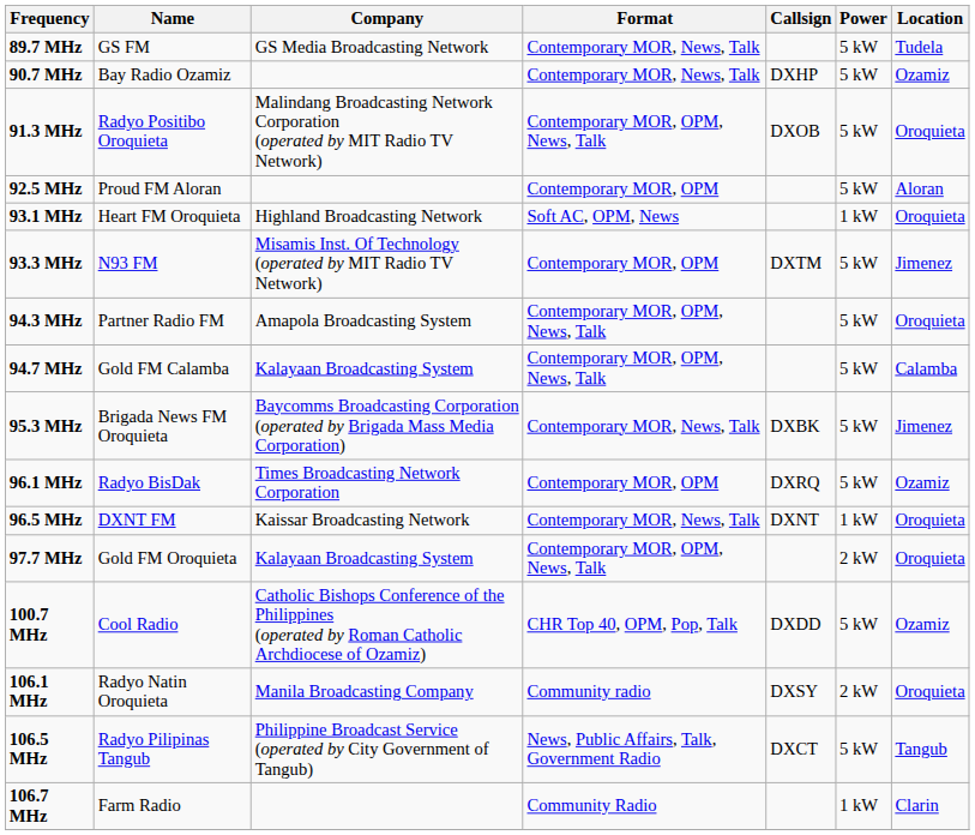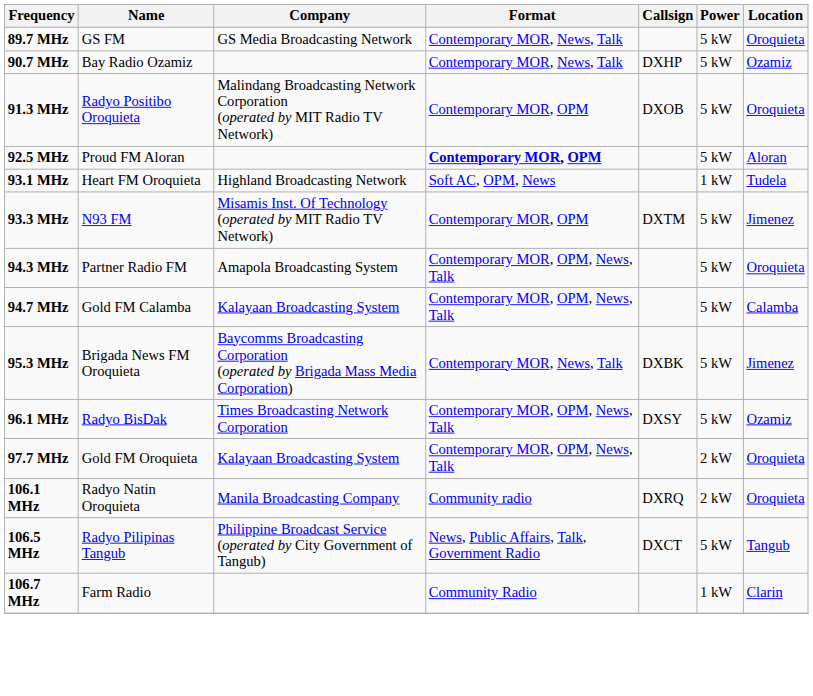 <table class="sortable wikitable" style="width:100%" style="text-align:center;">
 <tr>
 <th>Frequency</th>
 <th>Name</th>
 <th>Company</th>
 <th>Format</th>
 <th>Callsign</th>
 <th>Power</th>
 <th>Location</th>
 </tr>
 <tr>
 <td><strong>89.7 MHz</strong></td>
 <td>GS FM</td>
 <td>GS Media Broadcasting Network</td>
 <td><a href='#'>Contemporary MOR</a>, <a href='#'>News</a>, <a href='#'>Talk</a></td>
 <td></td>
 <td>5 kW</td>
-<td><a href='#'>Tudela</a></td>
+<td><a href='#'>Oroquieta</a></td>
 </tr>
 <tr>
 <td><strong>90.7 MHz</strong></td>
 <td>Bay Radio Ozamiz</td>
 <td></td>
 <td><a href='#'>Contemporary MOR</a>, <a href='#'>News</a>, <a href='#'>Talk</a></td>
 <td>DXHP</td>
 <td>5 kW</td>
 <td><a href='#'>Ozamiz</a></td>
 </tr>
 <tr>
 <td><strong>91.3 MHz</strong></td>
 <td><a href='#'>Radyo Positibo Oroquieta</a></td>
 <td>Malindang Broadcasting Network Corporation<br>(<em>operated by</em> MIT Radio TV Network)</td>
-<td><a href='#'>Contemporary MOR</a>, <a href='#'>OPM</a>, <a href='#'>News</a>, <a href='#'>Talk</a></td>
+<td><a href='#'>Contemporary MOR</a>, <a href='#'>OPM</a></td>
 <td>DXOB</td>
 <td>5 kW</td>
 <td><a href='#'>Oroquieta</a></td>
 </tr>
 <tr>
 <td><strong>92.5 MHz</strong></td>
 <td>Proud FM Aloran</td>
 <td></td>
-<td><a href='#'>Contemporary MOR</a>, <a href='#'>OPM</a></td>
+<td><strong><a href='#'>Contemporary MOR</a>, <a href='#'>OPM</a></strong></td>
 <td></td>
 <td>5 kW</td>
 <td><a href='#'>Aloran</a></td>
 </tr>
 <tr>
 <td><strong>93.1 MHz</strong></td>
 <td>Heart FM Oroquieta</td>
 <td>Highland Broadcasting Network</td>
 <td><a href='#'>Soft AC</a>, <a href='#'>OPM</a>, <a href='#'>News</a></td>
 <td></td>
 <td>1 kW</td>
-<td><a href='#'>Oroquieta</a></td>
+<td><a href='#'>Tudela</a></td>
 </tr>
 <tr>
 <td><strong>93.3 MHz</strong></td>
 <td><a href='#'>N93 FM</a></td>
 <td><a href='#'>Misamis Inst. Of Technology</a><br>(<em>operated by</em> MIT Radio TV Network)</td>
 <td><a href='#'>Contemporary MOR</a>, <a href='#'>OPM</a></td>
 <td>DXTM</td>
 <td>5 kW</td>
 <td><a href='#'>Jimenez</a></td>
 </tr>
 <tr>
 <td><strong>94.3 MHz</strong></td>
 <td>Partner Radio FM</td>
 <td>Amapola Broadcasting System</td>
 <td><a href='#'>Contemporary MOR</a>, <a href='#'>OPM</a>, <a href='#'>News</a>, <a href='#'>Talk</a></td>
 <td></td>
 <td>5 kW</td>
 <td><a href='#'>Oroquieta</a></td>
 </tr>
 <tr>
 <td><strong>94.7 MHz</strong></td>
 <td>Gold FM Calamba</td>
 <td><a href='#'>Kalayaan Broadcasting System</a></td>
 <td><a href='#'>Contemporary MOR</a>, <a href='#'>OPM</a>, <a href='#'>News</a>, <a href='#'>Talk</a></td>
 <td></td>
 <td>5 kW</td>
 <td><a href='#'>Calamba</a></td>
 </tr>
 <tr>
 <td><strong>95.3 MHz</strong></td>
 <td>Brigada News FM Oroquieta</td>
 <td><a href='#'>Baycomms Broadcasting Corporation</a><br>(<em>operated by</em> <a href='#'>Brigada Mass Media Corporation</a>)</td>
 <td><a href='#'>Contemporary MOR</a>, <a href='#'>News</a>, <a href='#'>Talk</a></td>
 <td>DXBK</td>
 <td>5 kW</td>
 <td><a href='#'>Jimenez</a></td>
 </tr>
 <tr>
 <td><strong>96.1 MHz</strong></td>
 <td><a href='#'>Radyo BisDak</a></td>
 <td><a href='#'>Times Broadcasting Network Corporation</a></td>
-<td><a href='#'>Contemporary MOR</a>, <a href='#'>OPM</a></td>
-<td>DXRQ</td>
+<td><a href='#'>Contemporary MOR</a>, <a href='#'>OPM</a>, <a href='#'>News</a>, <a href='#'>Talk</a></td>
+<td>DXSY</td>
 <td>5 kW</td>
 <td><a href='#'>Ozamiz</a></td>
-</tr>
-<tr>
-<td><strong>96.5 MHz</strong></td>
-<td><a href='#'>DXNT FM</a></td>
-<td>Kaissar Broadcasting Network</td>
-<td><a href='#'>Contemporary MOR</a>, <a href='#'>News</a>, <a href='#'>Talk</a></td>
-<td>DXNT</td>
-<td>1 kW</td>
-<td><a href='#'>Oroquieta</a></td>
 </tr>
 <tr>
 <td><strong>97.7 MHz</strong></td>
 <td>Gold FM Oroquieta</td>
 <td><a href='#'>Kalayaan Broadcasting System</a></td>
 <td><a href='#'>Contemporary MOR</a>, <a href='#'>OPM</a>, <a href='#'>News</a>, <a href='#'>Talk</a></td>
 <td></td>
 <td>2 kW</td>
 <td><a href='#'>Oroquieta</a></td>
 </tr>
 <tr>
-<td><strong>100.7 MHz</strong></td>
-<td><a href='#'>Cool Radio</a></td>
-<td><a href='#'>Catholic Bishops Conference of the Philippines</a><br>(<em>operated by</em> <a href='#'>Roman Catholic Archdiocese of Ozamiz</a>)</td>
-<td><a href='#'>CHR Top 40</a>, <a href='#'>OPM</a>, <a href='#'>Pop</a>, <a href='#'>Talk</a></td>
-<td>DXDD</td>
-<td>5 kW</td>
-<td><a href='#'>Ozamiz</a></td>
-</tr>
-<tr>
 <td><strong>106.1 MHz</strong></td>
 <td>Radyo Natin Oroquieta</td>
 <td><a href='#'>Manila Broadcasting Company</a></td>
 <td><a href='#'>Community radio</a></td>
-<td>DXSY</td>
+<td>DXRQ</td>
 <td>2 kW</td>
 <td><a href='#'>Oroquieta</a></td>
 </tr>
 <tr>
 <td><strong>106.5 MHz</strong></td>
 <td><a href='#'>Radyo Pilipinas Tangub</a></td>
 <td><a href='#'>Philippine Broadcast Service</a><br>(<em>operated by</em> City Government of Tangub)</td>
 <td><a href='#'>News</a>, <a href='#'>Public Affairs</a>, <a href='#'>Talk</a>, <a href='#'>Government Radio</a></td>
 <td>DXCT</td>
 <td>5 kW</td>
 <td><a href='#'>Tangub</a></td>
 </tr>
 <tr>
 <td><strong>106.7 MHz</strong></td>
 <td>Farm Radio</td>
 <td></td>
 <td><a href='#'>Community Radio</a></td>
 <td></td>
 <td>1 kW</td>
 <td><a href='#'>Clarin</a></td>
 </tr>
 <tr>
 </tr>
 </table>
